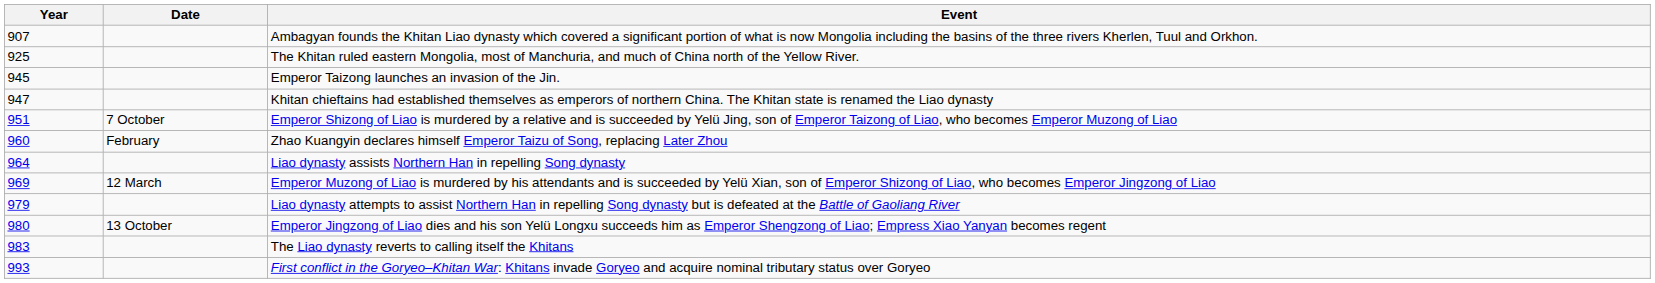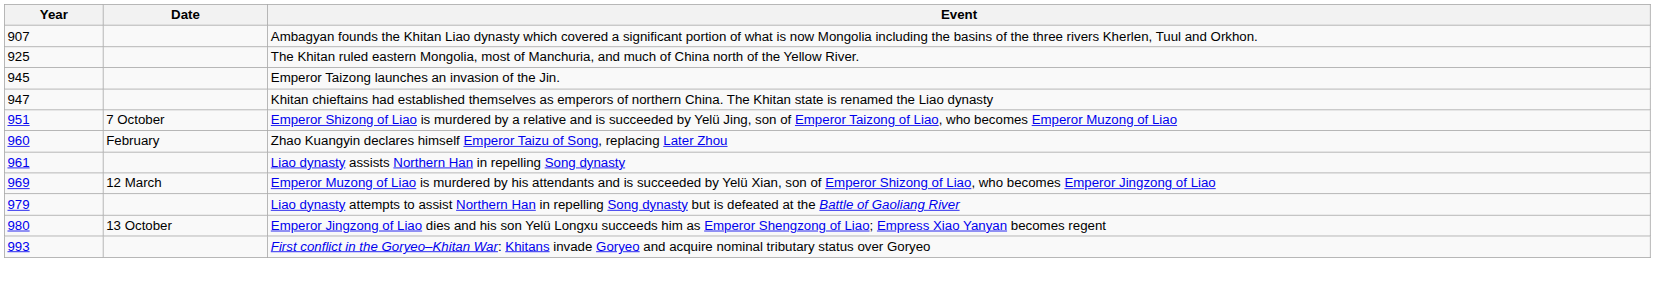 <table class="wikitable" width="100%">
 <tr>
 <th style="width:6%">Year</th>
 <th style="width:10%">Date</th>
 <th>Event</th>
 </tr>
 <tr>
 <td>907</td>
 <td></td>
 <td>Ambagyan founds the Khitan Liao dynasty which covered a significant portion of what is now Mongolia including the basins of the three rivers Kherlen, Tuul and Orkhon.</td>
 </tr>
 <tr>
 <td>925</td>
 <td></td>
 <td>The Khitan ruled eastern Mongolia, most of Manchuria, and much of China north of the Yellow River.</td>
 </tr>
 <tr>
 <td>945</td>
 <td></td>
 <td>Emperor Taizong launches an invasion of the Jin.</td>
 </tr>
 <tr>
 <td>947</td>
 <td></td>
 <td>Khitan chieftains had established themselves as emperors of northern China. The Khitan state is renamed the Liao dynasty</td>
 </tr>
 <tr>
 <td><a href='#'>951</a></td>
 <td>7 October</td>
 <td><a href='#'>Emperor Shizong of Liao</a> is murdered by a relative and is succeeded by Yelü Jing, son of <a href='#'>Emperor Taizong of Liao</a>, who becomes <a href='#'>Emperor Muzong of Liao</a></td>
 </tr>
 <tr>
 <td><a href='#'>960</a></td>
 <td>February</td>
 <td>Zhao Kuangyin declares himself <a href='#'>Emperor Taizu of Song</a>, replacing <a href='#'>Later Zhou</a></td>
 </tr>
 <tr>
-<td><a href='#'>964</a></td>
+<td><a href='#'>961</a></td>
 <td></td>
 <td><a href='#'>Liao dynasty</a> assists <a href='#'>Northern Han</a> in repelling <a href='#'>Song dynasty</a></td>
 </tr>
 <tr>
 <td><a href='#'>969</a></td>
 <td>12 March</td>
 <td><a href='#'>Emperor Muzong of Liao</a> is murdered by his attendants and is succeeded by Yelü Xian, son of <a href='#'>Emperor Shizong of Liao</a>, who becomes <a href='#'>Emperor Jingzong of Liao</a></td>
 </tr>
 <tr>
 <td><a href='#'>979</a></td>
 <td></td>
 <td><a href='#'>Liao dynasty</a> attempts to assist <a href='#'>Northern Han</a> in repelling <a href='#'>Song dynasty</a> but is defeated at the <em><a href='#'>Battle of Gaoliang River</a></em></td>
 </tr>
 <tr>
 <td><a href='#'>980</a></td>
 <td>13 October</td>
 <td><a href='#'>Emperor Jingzong of Liao</a> dies and his son Yelü Longxu succeeds him as <a href='#'>Emperor Shengzong of Liao</a>; <a href='#'>Empress Xiao Yanyan</a> becomes regent</td>
 </tr>
 <tr>
-<td><a href='#'>983</a></td>
-<td></td>
-<td>The <a href='#'>Liao dynasty</a> reverts to calling itself the <a href='#'>Khitans</a></td>
-</tr>
-<tr>
 <td><a href='#'>993</a></td>
 <td></td>
 <td><em><a href='#'>First conflict in the Goryeo–Khitan War</a></em>: <a href='#'>Khitans</a> invade <a href='#'>Goryeo</a> and acquire nominal tributary status over Goryeo</td>
 </tr>
 </table>
